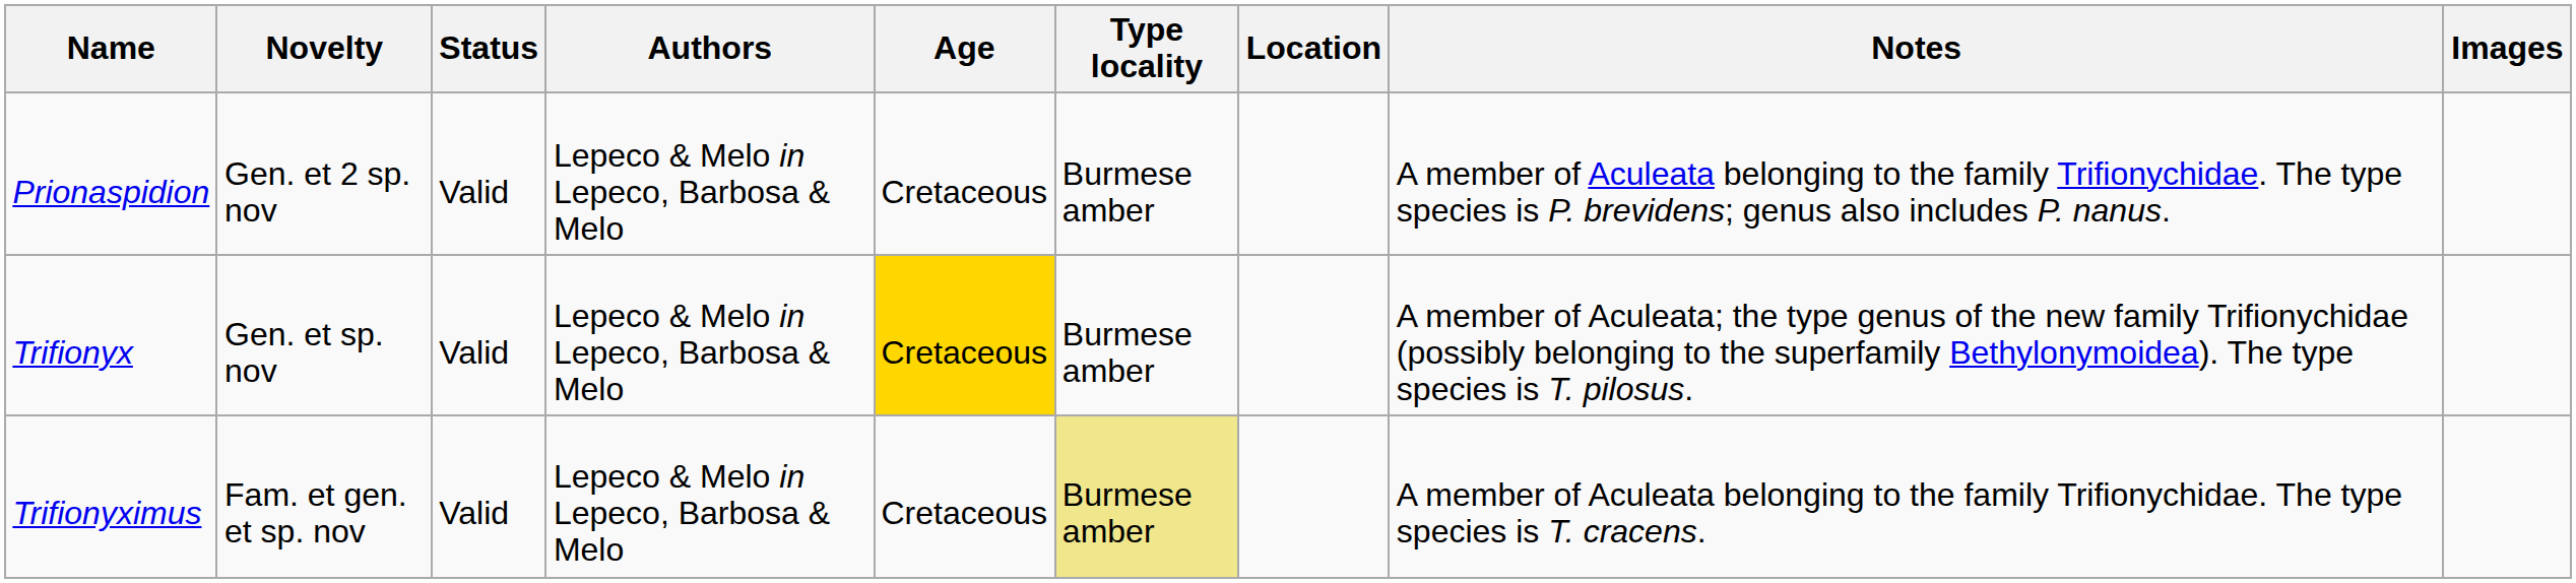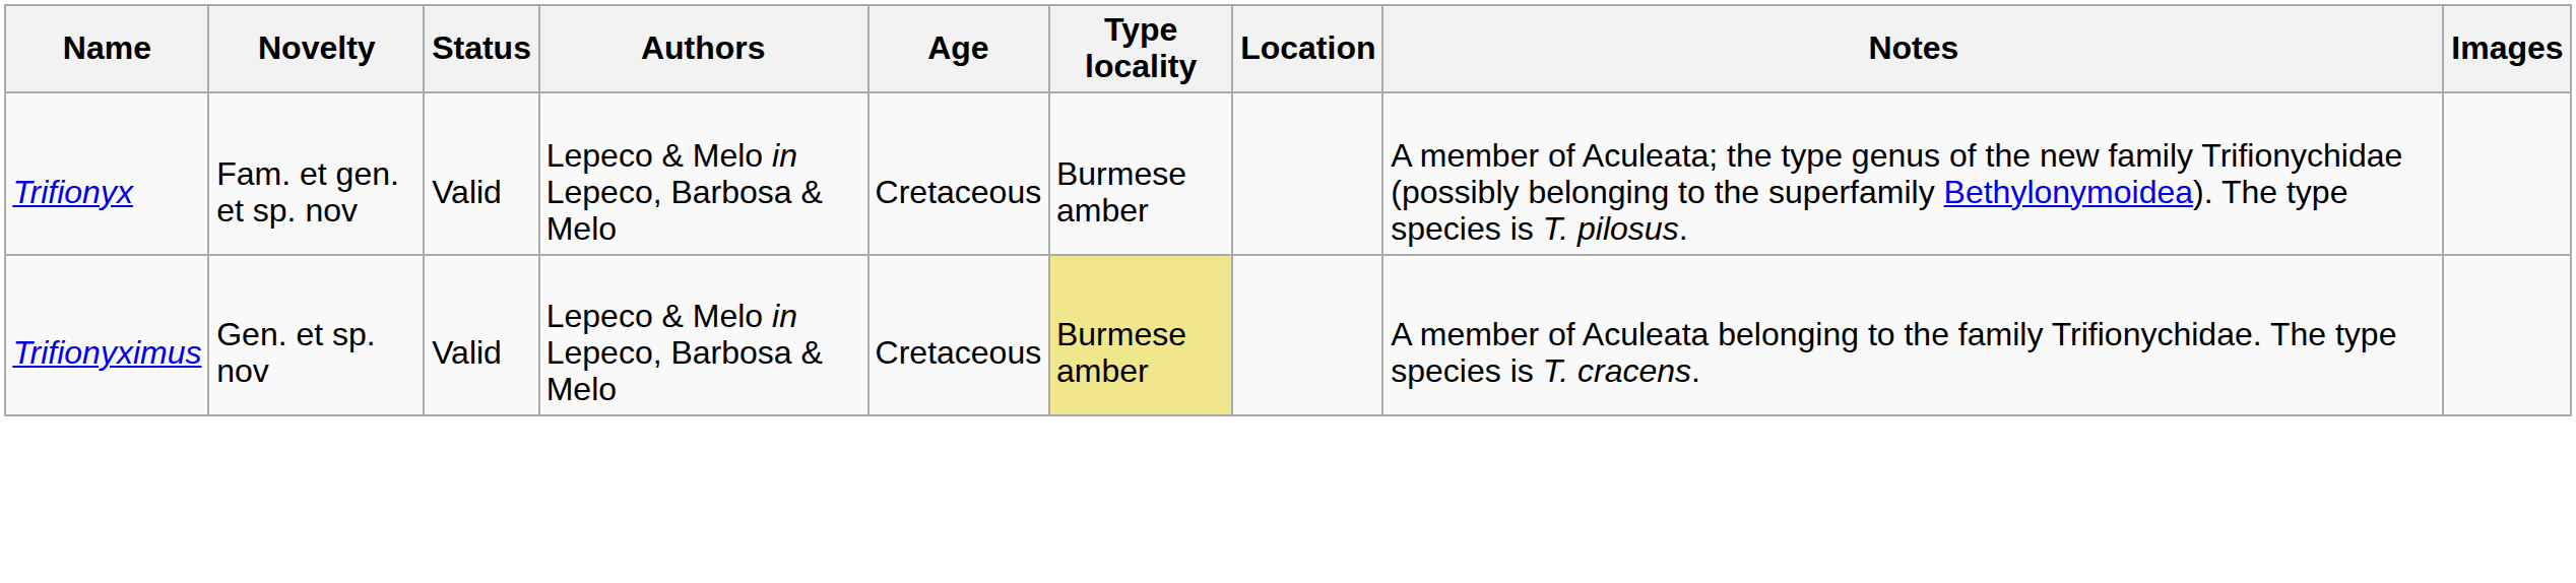 <table class="wikitable sortable" align="center" width="100%">
 <tr>
 <th>Name</th>
 <th>Novelty</th>
 <th>Status</th>
 <th>Authors</th>
 <th>Age</th>
 <th>Type locality</th>
 <th>Location</th>
 <th>Notes</th>
 <th>Images</th>
 </tr>
 <tr>
-<td><br><em><a href='#'>Prionaspidion</a></em></td>
-<td><br>Gen. et 2 sp. nov</td>
+<td><br><em><a href='#'>Trifionyx</a></em></td>
+<td><br>Fam. et gen. et sp. nov</td>
 <td><br>Valid</td>
 <td><br>Lepeco & Melo <em>in</em> Lepeco, Barbosa & Melo</td>
 <td><br>Cretaceous</td>
-<td><br>Burmese amber</td>
-<td><br></td>
-<td><br>A member of <a href='#'>Aculeata</a> belonging to the family <a href='#'>Trifionychidae</a>. The type species is <em>P. brevidens</em>; genus also includes <em>P. nanus</em>.</td>
-<td></td>
-</tr>
-<tr>
-<td><br><em><a href='#'>Trifionyx</a></em></td>
-<td><br>Gen. et sp. nov</td>
-<td><br>Valid</td>
-<td><br>Lepeco & Melo <em>in</em> Lepeco, Barbosa & Melo</td>
-<td style="background: gold;"><br>Cretaceous</td>
 <td><br>Burmese amber</td>
 <td><br></td>
 <td><br>A member of Aculeata; the type genus of the new family Trifionychidae (possibly belonging to the superfamily <a href='#'>Bethylonymoidea</a>). The type species is <em>T. pilosus</em>.</td>
 <td></td>
 </tr>
 <tr>
 <td><br><em><a href='#'>Trifionyximus</a></em></td>
-<td><br>Fam. et gen. et sp. nov</td>
+<td><br>Gen. et sp. nov</td>
 <td><br>Valid</td>
 <td><br>Lepeco & Melo <em>in</em> Lepeco, Barbosa & Melo</td>
 <td><br>Cretaceous</td>
 <td style="background: khaki;"><br>Burmese amber</td>
 <td><br></td>
 <td><br>A member of Aculeata belonging to the family Trifionychidae. The type species is <em>T. cracens</em>.</td>
 <td></td>
 </tr>
 <tr>
 </tr>
 </table>
